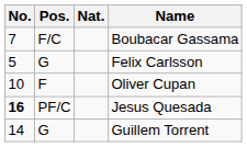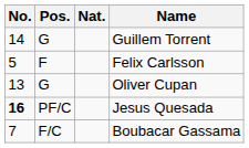 <table class="wikitable">
 <tr>
 <th>No.</th>
 <th>Pos.</th>
 <th>Nat.</th>
 <th>Name</th>
 </tr>
 <tr>
-<td>7</td>
-<td>F/C</td>
+<td>14</td>
+<td>G</td>
 <td></td>
-<td>Boubacar Gassama</td>
+<td>Guillem Torrent</td>
 </tr>
 <tr>
 <td>5</td>
-<td>G</td>
+<td>F</td>
 <td></td>
 <td>Felix Carlsson</td>
 </tr>
 <tr>
-<td>10</td>
-<td>F</td>
+<td>13</td>
+<td>G</td>
 <td></td>
 <td>Oliver Cupan</td>
 </tr>
 <tr>
 <td><strong>16</strong></td>
 <td>PF/C</td>
 <td></td>
 <td>Jesus Quesada</td>
 </tr>
 <tr>
-<td>14</td>
-<td>G</td>
+<td>7</td>
+<td>F/C</td>
 <td></td>
-<td>Guillem Torrent</td>
+<td>Boubacar Gassama</td>
 </tr>
 </table>
